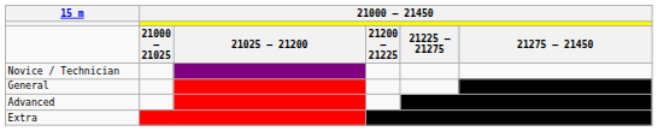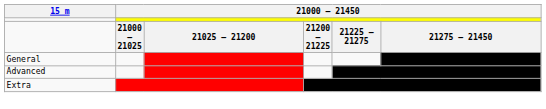 <table class="wikitable" style="font-size:70%">
 <tr>
 <th width=120px><a href='#'>15 m</a></th>
 <th colspan=5>21000 – 21450</th>
 </tr>
 <tr>
 <td></td>
 <td colspan=5 style="background-color: yellow"></td>
 </tr>
 <tr>
 <td></td>
 <th width= 25px>21000 – 21025</th>
 <th width=175px>21025 – 21200</th>
 <th width= 25px>21200 – 21225</th>
 <th width= 50px>21225 – 21275</th>
 <th width=175px>21275 – 21450</th>
-</tr>
-<tr>
-<td>Novice / Technician</td>
-<td></td>
-<td style="background-color: purple"></td>
-<td></td>
-<td></td>
-<td></td>
 </tr>
 <tr>
 <td>General</td>
 <td></td>
 <td style="background-color: red"></td>
 <td></td>
 <td></td>
 <td style="background-color: black"></td>
 </tr>
 <tr>
 <td>Advanced</td>
 <td></td>
 <td style="background-color: red"></td>
 <td></td>
 <td colspan=2 style="background-color: black"></td>
 </tr>
 <tr>
 <td>Extra</td>
 <td colspan=2 style="background-color: red"></td>
 <td colspan=3 style="background-color: black"></td>
 </tr>
 </table>
